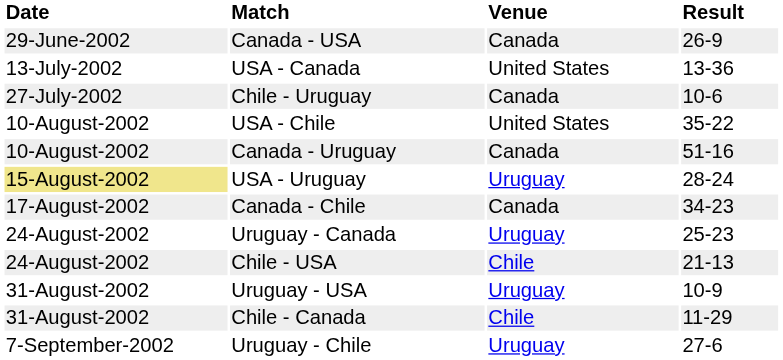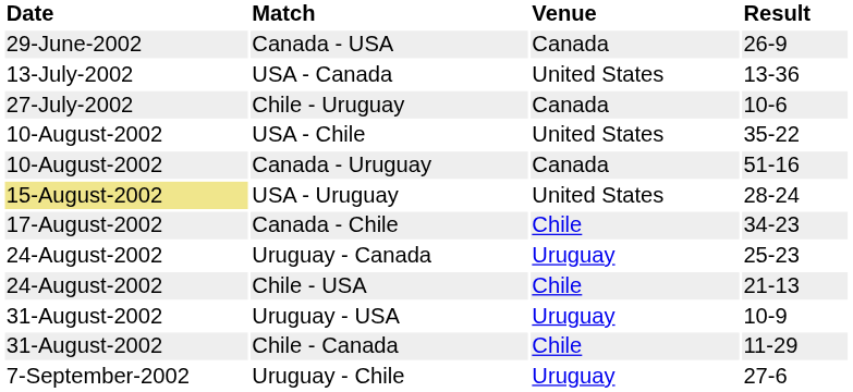 <table>
 <tr>
 <td width="175"><strong>Date</strong></td>
 <td width="200"><strong>Match</strong></td>
 <td width="150"><strong>Venue</strong></td>
 <td width="75"><strong>Result</strong></td>
 </tr>
 <tr bgcolor="#eeeeee">
 <td>29-June-2002</td>
 <td>Canada - USA</td>
 <td>Canada</td>
 <td>26-9</td>
 </tr>
 <tr>
 <td>13-July-2002</td>
 <td>USA - Canada</td>
 <td>United States</td>
 <td>13-36</td>
 </tr>
 <tr bgcolor="#eeeeee">
 <td>27-July-2002</td>
 <td>Chile - Uruguay</td>
 <td>Canada</td>
 <td>10-6</td>
 </tr>
 <tr>
 <td>10-August-2002</td>
 <td>USA - Chile</td>
 <td>United States</td>
 <td>35-22</td>
 </tr>
 <tr bgcolor="#eeeeee">
 <td>10-August-2002</td>
 <td>Canada - Uruguay</td>
 <td>Canada</td>
 <td>51-16</td>
 </tr>
 <tr>
 <td style="background: khaki;">15-August-2002</td>
 <td>USA - Uruguay</td>
-<td><a href='#'>Uruguay</a></td>
+<td>United States</td>
 <td>28-24</td>
 </tr>
 <tr bgcolor="#eeeeee">
 <td>17-August-2002</td>
 <td>Canada - Chile</td>
-<td>Canada</td>
+<td><a href='#'>Chile</a></td>
 <td>34-23</td>
 </tr>
 <tr>
 <td>24-August-2002</td>
 <td>Uruguay - Canada</td>
 <td><a href='#'>Uruguay</a></td>
 <td>25-23</td>
 </tr>
 <tr bgcolor="#eeeeee">
 <td>24-August-2002</td>
 <td>Chile - USA</td>
 <td><a href='#'>Chile</a></td>
 <td>21-13</td>
 </tr>
 <tr>
 <td>31-August-2002</td>
 <td>Uruguay - USA</td>
 <td><a href='#'>Uruguay</a></td>
 <td>10-9</td>
 </tr>
 <tr bgcolor="#eeeeee">
 <td>31-August-2002</td>
 <td>Chile - Canada</td>
 <td><a href='#'>Chile</a></td>
 <td>11-29</td>
 </tr>
 <tr>
 <td>7-September-2002</td>
 <td>Uruguay - Chile</td>
 <td><a href='#'>Uruguay</a></td>
 <td>27-6</td>
 </tr>
 <tr>
 </tr>
 </table>
